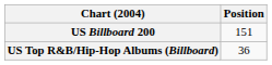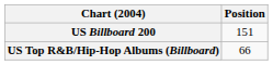 <table class="wikitable sortable plainrowheaders" style="text-align:center">
 <tr>
 <th scope="col">Chart (2004)</th>
 <th scope="col">Position</th>
 </tr>
 <tr>
 <th scope="row">US <em>Billboard</em> 200</th>
 <td>151</td>
 </tr>
 <tr>
 <th scope="row">US Top R&B/Hip-Hop Albums (<em>Billboard</em>)</th>
-<td>36</td>
+<td>66</td>
 </tr>
 </table>
